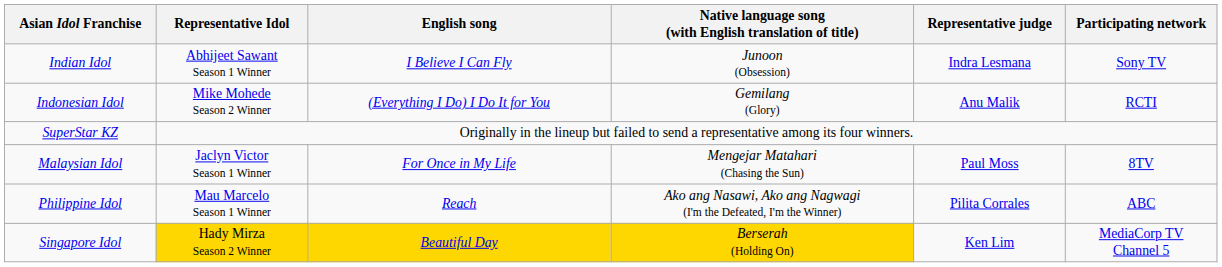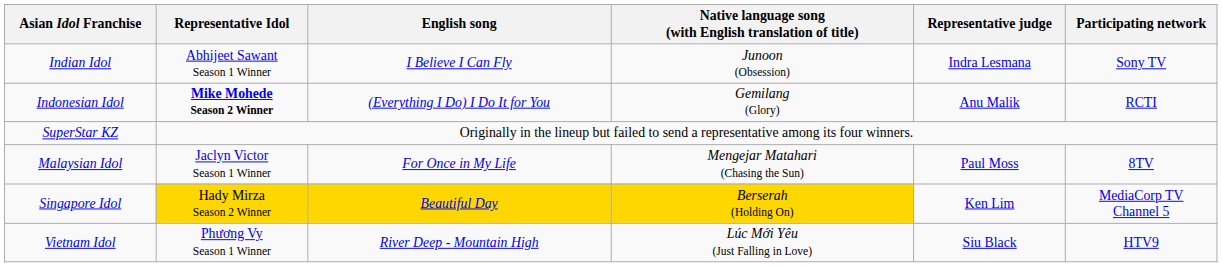 <table class="wikitable" style="font-size:90%; text-align:center" width=100%>
 <tr>
 <th width="10%">Asian <em>Idol</em> Franchise</th>
 <th width="10%">Representative Idol</th>
 <th width="20%">English song</th>
 <th width="20%">Native language song<br>(with English translation of title)</th>
 <th width="10%">Representative judge</th>
 <th width="10%">Participating network</th>
 </tr>
 <tr>
 <td><a href='#'><em>Indian Idol</em></a></td>
 <td><a href='#'>Abhijeet Sawant</a><br><small>Season 1 Winner</small></td>
 <td><em><a href='#'>I Believe I Can Fly</a></em></td>
 <td><em>Junoon</em><br><small>(Obsession)</small></td>
 <td><a href='#'>Indra Lesmana</a></td>
 <td><a href='#'>Sony TV</a></td>
 </tr>
 <tr>
 <td><em><a href='#'>Indonesian Idol</a></em></td>
-<td><a href='#'>Mike Mohede</a><br><small>Season 2 Winner</small></td>
+<td><strong><a href='#'>Mike Mohede</a><br><small>Season 2 Winner</small></strong></td>
 <td><em><a href='#'>(Everything I Do) I Do It for You</a></em></td>
 <td><em>Gemilang</em><br><small>(Glory)</small></td>
 <td><a href='#'>Anu Malik</a></td>
 <td><a href='#'>RCTI</a></td>
 </tr>
 <tr>
 <td><em><a href='#'>SuperStar KZ</a></em></td>
 <td colspan=5>Originally in the lineup but failed to send a representative among its four winners.</td>
 </tr>
 <tr>
 <td><em><a href='#'>Malaysian Idol</a></em></td>
 <td><a href='#'>Jaclyn Victor</a><br><small>Season 1 Winner</small></td>
 <td><em><a href='#'>For Once in My Life</a></em></td>
 <td><em>Mengejar Matahari</em><br><small>(Chasing the Sun)</small></td>
 <td><a href='#'>Paul Moss</a></td>
 <td><a href='#'>8TV</a></td>
 </tr>
 <tr>
-<td><em><a href='#'>Philippine Idol</a></em></td>
-<td><a href='#'>Mau Marcelo</a><br><small>Season 1 Winner</small></td>
-<td><em><a href='#'>Reach</a></em></td>
-<td><em>Ako ang Nasawi, Ako ang Nagwagi</em><br><small>(I'm the Defeated, I'm the Winner)</small></td>
-<td><a href='#'>Pilita Corrales</a></td>
-<td><a href='#'>ABC</a></td>
-</tr>
-<tr>
 <td><em><a href='#'>Singapore Idol</a></em></td>
 <td bgcolor="gold">Hady Mirza<br><small>Season 2 Winner</small></td>
 <td bgcolor="gold"><em><a href='#'>Beautiful Day</a></em></td>
 <td bgcolor="gold"><em>Berserah</em><br><small>(Holding On)</small></td>
 <td><a href='#'>Ken Lim</a></td>
 <td><a href='#'>MediaCorp TV<br>Channel 5</a></td>
 </tr>
+<tr>
+<td><em><a href='#'>Vietnam Idol</a></em></td>
+<td><a href='#'>Phương Vy</a><br><small>Season 1 Winner</small></td>
+<td><em><a href='#'>River Deep - Mountain High</a></em></td>
+<td><em>Lúc Mới Yêu</em><br><small>(Just Falling in Love)</small></td>
+<td><a href='#'>Siu Black</a></td>
+<td><a href='#'>HTV9</a></td>
+</tr>
 </table>
